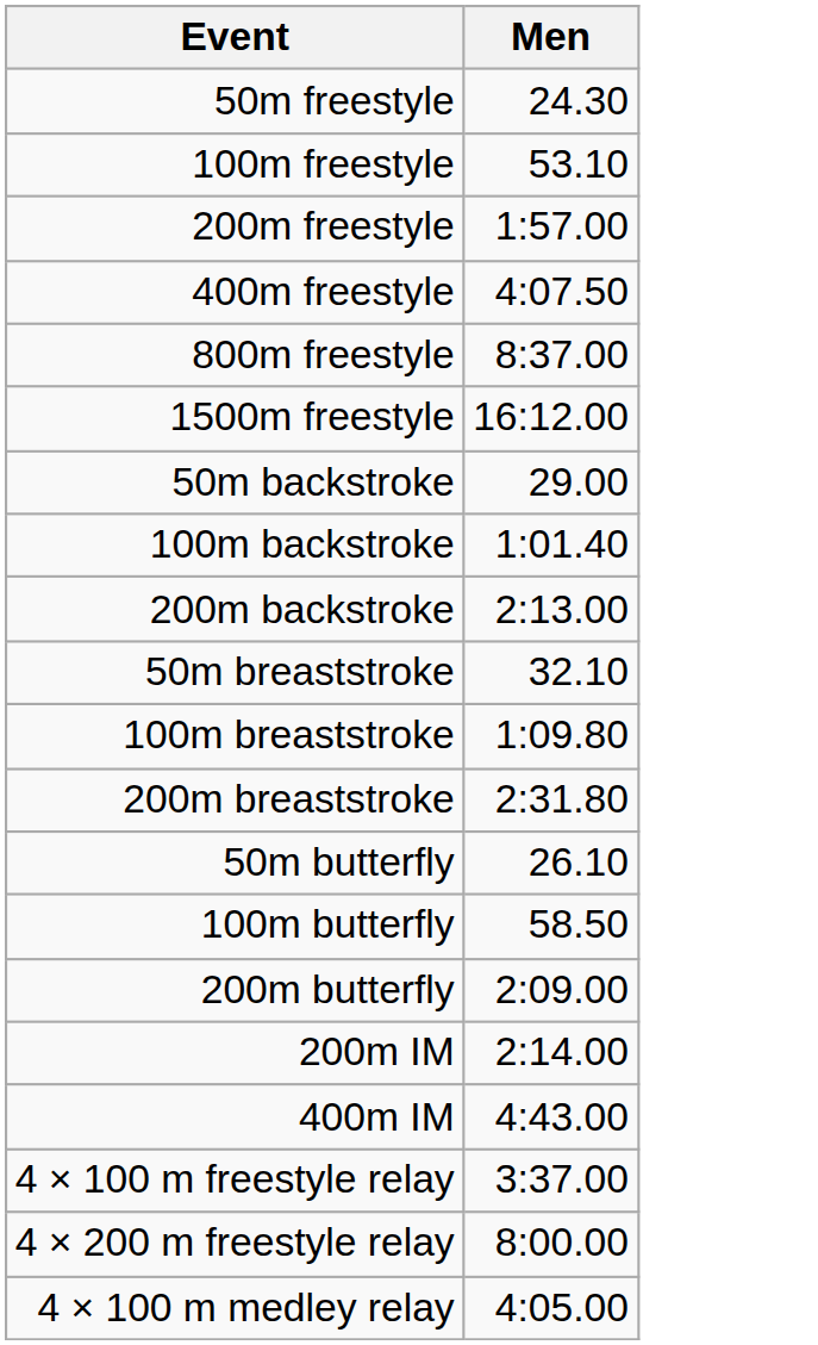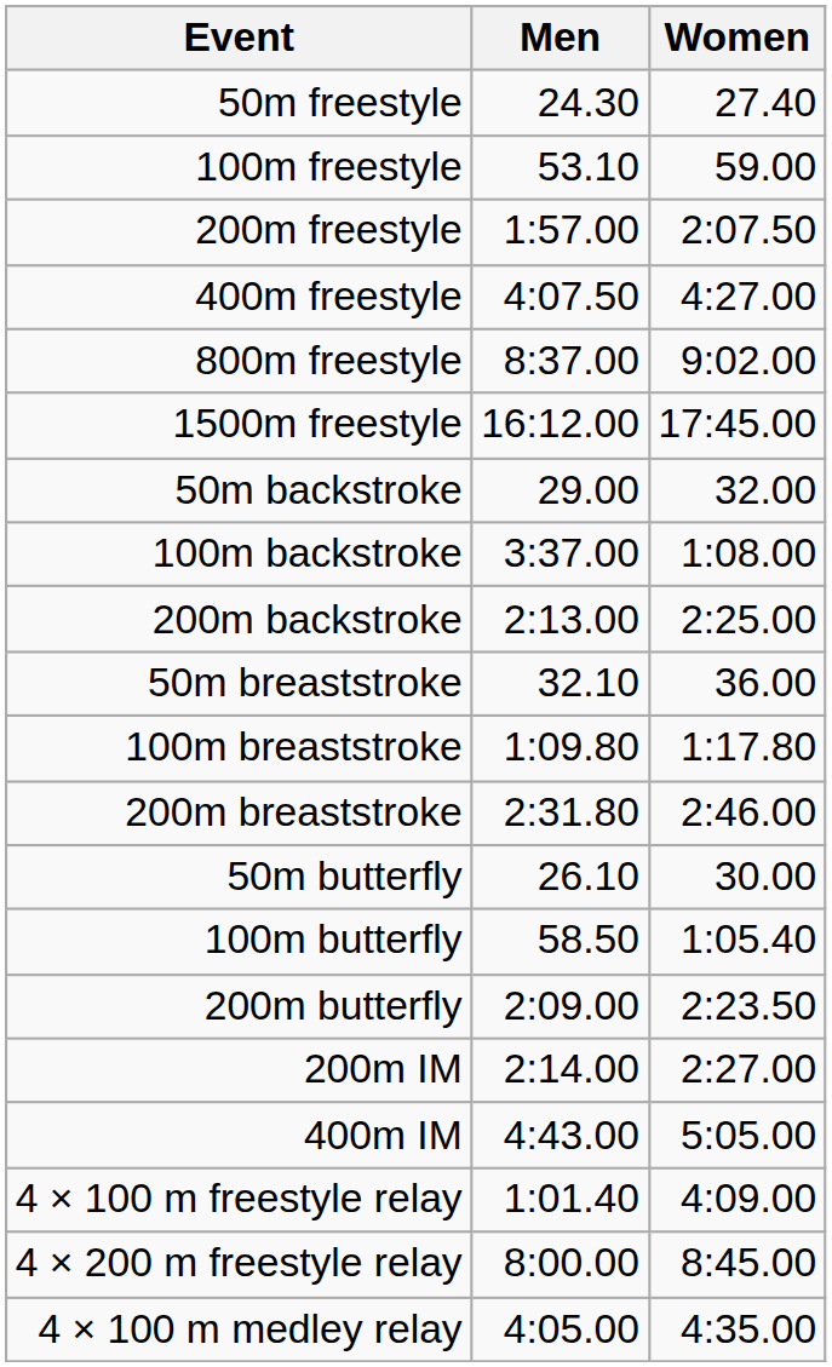 <table class="wikitable" style="text-align:right">
 <tr>
 <th>Event</th>
 <th>Men</th>
+<th>Women</th>
 </tr>
 <tr>
 <td>50m freestyle</td>
 <td>24.30</td>
+<td>27.40</td>
 </tr>
 <tr>
 <td>100m freestyle</td>
 <td>53.10</td>
+<td>59.00</td>
 </tr>
 <tr>
 <td>200m freestyle</td>
 <td>1:57.00</td>
+<td>2:07.50</td>
 </tr>
 <tr>
 <td>400m freestyle</td>
 <td>4:07.50</td>
+<td>4:27.00</td>
 </tr>
 <tr>
 <td>800m freestyle</td>
 <td>8:37.00</td>
+<td>9:02.00</td>
 </tr>
 <tr>
 <td>1500m freestyle</td>
 <td>16:12.00</td>
+<td>17:45.00</td>
 </tr>
 <tr>
 <td>50m backstroke</td>
 <td>29.00</td>
+<td>32.00</td>
 </tr>
 <tr>
 <td>100m backstroke</td>
-<td>1:01.40</td>
+<td>3:37.00</td>
+<td>1:08.00</td>
 </tr>
 <tr>
 <td>200m backstroke</td>
 <td>2:13.00</td>
+<td>2:25.00</td>
 </tr>
 <tr>
 <td>50m breaststroke</td>
 <td>32.10</td>
+<td>36.00</td>
 </tr>
 <tr>
 <td>100m breaststroke</td>
 <td>1:09.80</td>
+<td>1:17.80</td>
 </tr>
 <tr>
 <td>200m breaststroke</td>
 <td>2:31.80</td>
+<td>2:46.00</td>
 </tr>
 <tr>
 <td>50m butterfly</td>
 <td>26.10</td>
+<td>30.00</td>
 </tr>
 <tr>
 <td>100m butterfly</td>
 <td>58.50</td>
+<td>1:05.40</td>
 </tr>
 <tr>
 <td>200m butterfly</td>
 <td>2:09.00</td>
+<td>2:23.50</td>
 </tr>
 <tr>
 <td>200m IM</td>
 <td>2:14.00</td>
+<td>2:27.00</td>
 </tr>
 <tr>
 <td>400m IM</td>
 <td>4:43.00</td>
+<td>5:05.00</td>
 </tr>
 <tr>
 <td>4 × 100 m freestyle relay</td>
-<td>3:37.00</td>
+<td>1:01.40</td>
+<td>4:09.00</td>
 </tr>
 <tr>
 <td>4 × 200 m freestyle relay</td>
 <td>8:00.00</td>
+<td>8:45.00</td>
 </tr>
 <tr>
 <td>4 × 100 m medley relay</td>
 <td>4:05.00</td>
+<td>4:35.00</td>
 </tr>
 </table>
